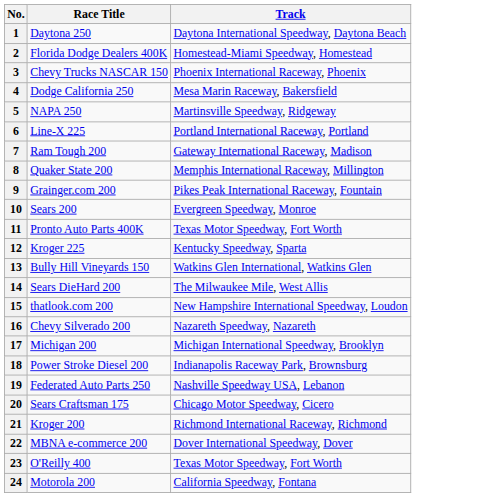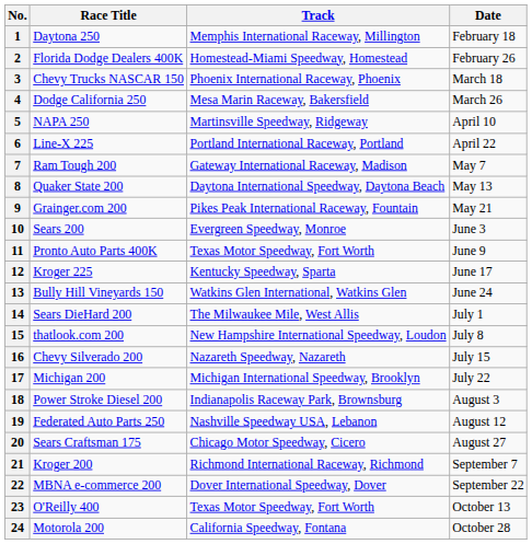 <table class="wikitable" style="font-size:85%;">
 <tr>
 <th>No.</th>
 <th>Race Title</th>
 <th><a href='#'>Track</a></th>
+<th>Date</th>
 </tr>
 <tr>
 <th>1</th>
 <td><a href='#'>Daytona 250</a></td>
-<td><a href='#'>Daytona International Speedway</a>, <a href='#'>Daytona Beach</a></td>
+<td><a href='#'>Memphis International Raceway</a>, <a href='#'>Millington</a></td>
+<td>February 18</td>
 </tr>
 <tr>
 <th>2</th>
 <td><a href='#'>Florida Dodge Dealers 400K</a></td>
 <td><a href='#'>Homestead-Miami Speedway</a>, <a href='#'>Homestead</a></td>
+<td>February 26</td>
 </tr>
 <tr>
 <th>3</th>
 <td><a href='#'>Chevy Trucks NASCAR 150</a></td>
 <td><a href='#'>Phoenix International Raceway</a>, <a href='#'>Phoenix</a></td>
+<td>March 18</td>
 </tr>
 <tr>
 <th>4</th>
 <td><a href='#'>Dodge California 250</a></td>
 <td><a href='#'>Mesa Marin Raceway</a>, <a href='#'>Bakersfield</a></td>
+<td>March 26</td>
 </tr>
 <tr>
 <th>5</th>
 <td><a href='#'>NAPA 250</a></td>
 <td><a href='#'>Martinsville Speedway</a>, <a href='#'>Ridgeway</a></td>
+<td>April 10</td>
 </tr>
 <tr>
 <th>6</th>
 <td><a href='#'>Line-X 225</a></td>
 <td><a href='#'>Portland International Raceway</a>, <a href='#'>Portland</a></td>
+<td>April 22</td>
 </tr>
 <tr>
 <th>7</th>
 <td><a href='#'>Ram Tough 200</a></td>
 <td><a href='#'>Gateway International Raceway</a>, <a href='#'>Madison</a></td>
+<td>May 7</td>
 </tr>
 <tr>
 <th>8</th>
 <td><a href='#'>Quaker State 200</a></td>
-<td><a href='#'>Memphis International Raceway</a>, <a href='#'>Millington</a></td>
+<td><a href='#'>Daytona International Speedway</a>, <a href='#'>Daytona Beach</a></td>
+<td>May 13</td>
 </tr>
 <tr>
 <th>9</th>
 <td><a href='#'>Grainger.com 200</a></td>
 <td><a href='#'>Pikes Peak International Raceway</a>, <a href='#'>Fountain</a></td>
+<td>May 21</td>
 </tr>
 <tr>
 <th>10</th>
 <td><a href='#'>Sears 200</a></td>
 <td><a href='#'>Evergreen Speedway</a>, <a href='#'>Monroe</a></td>
+<td>June 3</td>
 </tr>
 <tr>
 <th>11</th>
 <td><a href='#'>Pronto Auto Parts 400K</a></td>
 <td><a href='#'>Texas Motor Speedway</a>, <a href='#'>Fort Worth</a></td>
+<td>June 9</td>
 </tr>
 <tr>
 <th>12</th>
 <td><a href='#'>Kroger 225</a></td>
 <td><a href='#'>Kentucky Speedway</a>, <a href='#'>Sparta</a></td>
+<td>June 17</td>
 </tr>
 <tr>
 <th>13</th>
 <td><a href='#'>Bully Hill Vineyards 150</a></td>
 <td><a href='#'>Watkins Glen International</a>, <a href='#'>Watkins Glen</a></td>
+<td>June 24</td>
 </tr>
 <tr>
 <th>14</th>
 <td><a href='#'>Sears DieHard 200</a></td>
 <td><a href='#'>The Milwaukee Mile</a>, <a href='#'>West Allis</a></td>
+<td>July 1</td>
 </tr>
 <tr>
 <th>15</th>
 <td><a href='#'>thatlook.com 200</a></td>
 <td><a href='#'>New Hampshire International Speedway</a>, <a href='#'>Loudon</a></td>
+<td>July 8</td>
 </tr>
 <tr>
 <th>16</th>
 <td><a href='#'>Chevy Silverado 200</a></td>
 <td><a href='#'>Nazareth Speedway</a>, <a href='#'>Nazareth</a></td>
+<td>July 15</td>
 </tr>
 <tr>
 <th>17</th>
 <td><a href='#'>Michigan 200</a></td>
 <td><a href='#'>Michigan International Speedway</a>, <a href='#'>Brooklyn</a></td>
+<td>July 22</td>
 </tr>
 <tr>
 <th>18</th>
 <td><a href='#'>Power Stroke Diesel 200</a></td>
 <td><a href='#'>Indianapolis Raceway Park</a>, <a href='#'>Brownsburg</a></td>
+<td>August 3</td>
 </tr>
 <tr>
 <th>19</th>
 <td><a href='#'>Federated Auto Parts 250</a></td>
 <td><a href='#'>Nashville Speedway USA</a>, <a href='#'>Lebanon</a></td>
+<td>August 12</td>
 </tr>
 <tr>
 <th>20</th>
 <td><a href='#'>Sears Craftsman 175</a></td>
 <td><a href='#'>Chicago Motor Speedway</a>, <a href='#'>Cicero</a></td>
+<td>August 27</td>
 </tr>
 <tr>
 <th>21</th>
 <td><a href='#'>Kroger 200</a></td>
 <td><a href='#'>Richmond International Raceway</a>, <a href='#'>Richmond</a></td>
+<td>September 7</td>
 </tr>
 <tr>
 <th>22</th>
 <td><a href='#'>MBNA e-commerce 200</a></td>
 <td><a href='#'>Dover International Speedway</a>, <a href='#'>Dover</a></td>
+<td>September 22</td>
 </tr>
 <tr>
 <th>23</th>
 <td><a href='#'>O'Reilly 400</a></td>
 <td><a href='#'>Texas Motor Speedway</a>, <a href='#'>Fort Worth</a></td>
+<td>October 13</td>
 </tr>
 <tr>
 <th>24</th>
 <td><a href='#'>Motorola 200</a></td>
 <td><a href='#'>California Speedway</a>, <a href='#'>Fontana</a></td>
+<td>October 28</td>
 </tr>
 </table>
